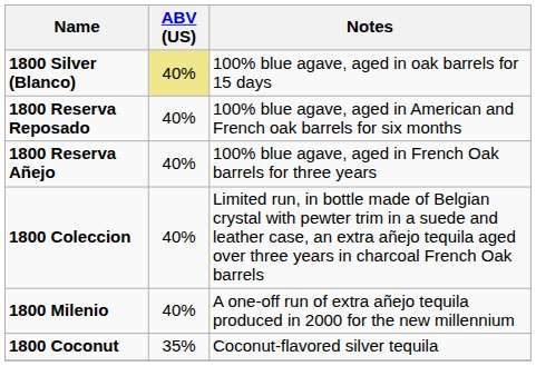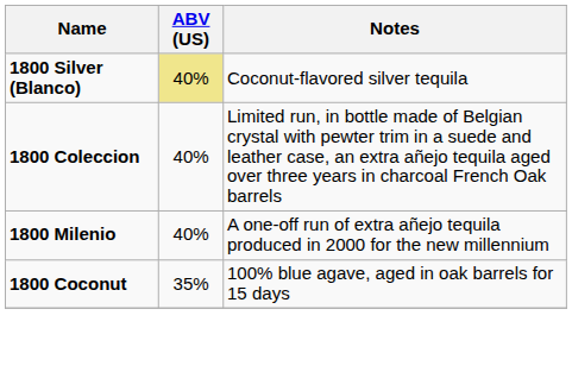 <table class="wikitable" style="text-align:left">
 <tr>
 <th style="width:130px;">Name</th>
 <th style="width:50px;"><a href='#'>ABV</a> (US)</th>
 <th style="width:300px;">Notes</th>
 </tr>
 <tr>
 <td><strong>1800 Silver (Blanco)</strong></td>
 <td style="background: khaki; text-align:center;">40%</td>
-<td>100% blue agave, aged in oak barrels for 15 days</td>
-</tr>
-<tr>
-<td><strong>1800 Reserva Reposado</strong></td>
-<td style="text-align:center;">40%</td>
-<td>100% blue agave, aged in American and French oak barrels for six months</td>
-</tr>
-<tr>
-<td><strong>1800 Reserva Añejo</strong></td>
-<td style="text-align:center;">40%</td>
-<td>100% blue agave, aged in French Oak barrels for three years</td>
+<td>Coconut-flavored silver tequila</td>
 </tr>
 <tr>
 <td><strong>1800 Coleccion</strong></td>
 <td style="text-align:center;">40%</td>
 <td>Limited run, in bottle made of Belgian crystal with pewter trim in a suede and leather case, an extra añejo tequila aged over three years in charcoal French Oak barrels</td>
 </tr>
 <tr>
 <td><strong>1800 Milenio</strong></td>
 <td style="text-align:center;">40%</td>
 <td>A one-off run of extra añejo tequila produced in 2000 for the new millennium</td>
 </tr>
 <tr>
 <td><strong>1800 Coconut</strong></td>
 <td style="text-align:center;">35%</td>
-<td>Coconut-flavored silver tequila</td>
+<td>100% blue agave, aged in oak barrels for 15 days</td>
 </tr>
 <tr>
 </tr>
 </table>
